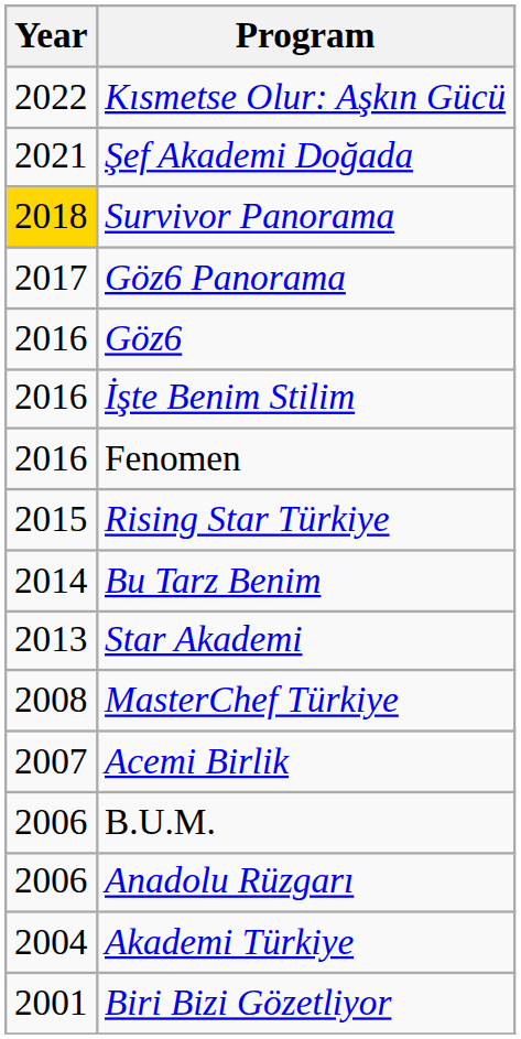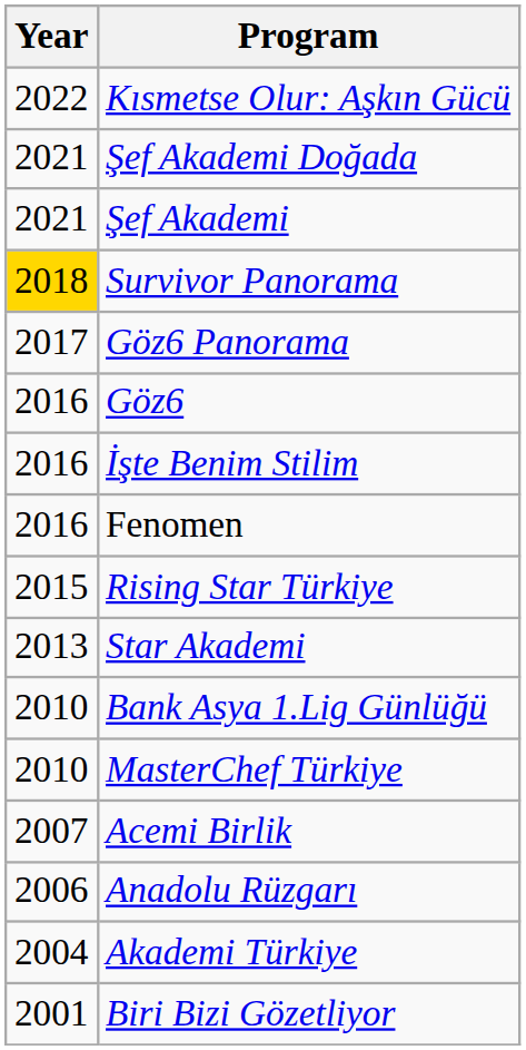 <table class="wikitable" style="font-size: 90%;">
 <tr>
 <th>Year</th>
 <th>Program</th>
 </tr>
 <tr>
 <td>2022</td>
 <td><em><a href='#'>Kısmetse Olur: Aşkın Gücü</a></em></td>
 </tr>
 <tr>
 <td>2021</td>
 <td><em><a href='#'>Şef Akademi Doğada</a></em></td>
+</tr>
+<tr>
+<td>2021</td>
+<td><em><a href='#'>Şef Akademi</a></em></td>
 </tr>
 <tr>
 <td style="background: gold;">2018</td>
 <td><em><a href='#'>Survivor Panorama</a></em></td>
 </tr>
 <tr>
 <td>2017</td>
 <td><em><a href='#'>Göz6 Panorama</a></em></td>
 </tr>
 <tr>
 <td>2016</td>
 <td><em><a href='#'>Göz6</a></em></td>
 </tr>
 <tr>
 <td>2016</td>
 <td><em><a href='#'>İşte Benim Stilim</a></em></td>
 </tr>
 <tr>
 <td>2016</td>
 <td>Fenomen</td>
 </tr>
 <tr>
 <td>2015</td>
 <td><em><a href='#'>Rising Star Türkiye</a></em></td>
 </tr>
 <tr>
-<td>2014</td>
-<td><em><a href='#'>Bu Tarz Benim</a></em></td>
-</tr>
-<tr>
 <td>2013</td>
 <td><em><a href='#'>Star Akademi</a></em></td>
 </tr>
 <tr>
-<td>2008</td>
+<td>2010</td>
+<td><em><a href='#'>Bank Asya 1.Lig Günlüğü</a></em></td>
+</tr>
+<tr>
+<td>2010</td>
 <td><em><a href='#'>MasterChef Türkiye</a></em></td>
 </tr>
 <tr>
 <td>2007</td>
 <td><em><a href='#'>Acemi Birlik</a></em></td>
-</tr>
-<tr>
-<td>2006</td>
-<td>B.U.M.</td>
 </tr>
 <tr>
 <td>2006</td>
 <td><em><a href='#'>Anadolu Rüzgarı</a></em></td>
 </tr>
 <tr>
 <td>2004</td>
 <td><em><a href='#'>Akademi Türkiye</a></em></td>
 </tr>
 <tr>
 <td>2001</td>
 <td><em><a href='#'>Biri Bizi Gözetliyor</a></em></td>
 </tr>
 </table>
